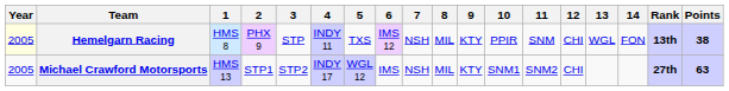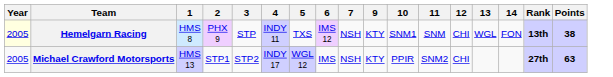 <table class="wikitable" style="text-align:center; font-size:90%">
 <tr>
 <th>Year</th>
 <th>Team</th>
 <th>1</th>
 <th>2</th>
 <th>3</th>
 <th>4</th>
 <th>5</th>
 <th>6</th>
 <th>7</th>
-<th>8</th>
 <th>9</th>
 <th>10</th>
 <th>11</th>
 <th>12</th>
 <th>13</th>
 <th>14</th>
 <th>Rank</th>
 <th>Points</th>
 </tr>
 <tr>
 <td style="background: lightyellow;"><a href='#'>2005</a></td>
 <th><a href='#'>Hemelgarn Racing</a></th>
 <td style="background:#CFEAFF;"><a href='#'>HMS</a><br><small>8</small></td>
 <td style="background:#EFCFFF;"><a href='#'>PHX</a><br><small>9</small></td>
 <td><a href='#'>STP</a></td>
 <td style="background:#CFCFFF;"><a href='#'>INDY</a><br><small>11</small></td>
 <td><a href='#'>TXS</a></td>
 <td style="background:#EFCFFF;"><a href='#'>IMS</a><br><small>12</small></td>
 <td><a href='#'>NSH</a></td>
-<td><a href='#'>MIL</a></td>
 <td><a href='#'>KTY</a></td>
-<td><a href='#'>PPIR</a></td>
+<td><a href='#'>SNM1</a></td>
 <td><a href='#'>SNM</a></td>
 <td><a href='#'>CHI</a></td>
 <td><a href='#'>WGL</a></td>
 <td><a href='#'>FON</a></td>
 <td style="background:#CFCFFF;"><strong>13th</strong></td>
 <td style="background:#CFCFFF;"><strong>38</strong></td>
 </tr>
 <tr>
 <td><a href='#'>2005</a></td>
 <th><a href='#'>Michael Crawford Motorsports</a></th>
 <td style="background:#CFCFFF;"><a href='#'>HMS</a><br><small>13</small></td>
 <td><a href='#'>STP1</a></td>
 <td><a href='#'>STP2</a></td>
 <td style="background:#CFCFFF;"><a href='#'>INDY</a><br><small>17</small></td>
 <td style="background:#CFCFFF;"><a href='#'>WGL</a><br><small>12</small></td>
 <td><a href='#'>IMS</a></td>
 <td><a href='#'>NSH</a></td>
-<td><a href='#'>MIL</a></td>
 <td><a href='#'>KTY</a></td>
-<td><a href='#'>SNM1</a></td>
+<td><a href='#'>PPIR</a></td>
 <td><a href='#'>SNM2</a></td>
 <td><a href='#'>CHI</a></td>
 <td></td>
 <td></td>
 <td style="background:#CFCFFF;"><strong>27th</strong></td>
 <td style="background:#CFCFFF;"><strong>63</strong></td>
 </tr>
 </table>
